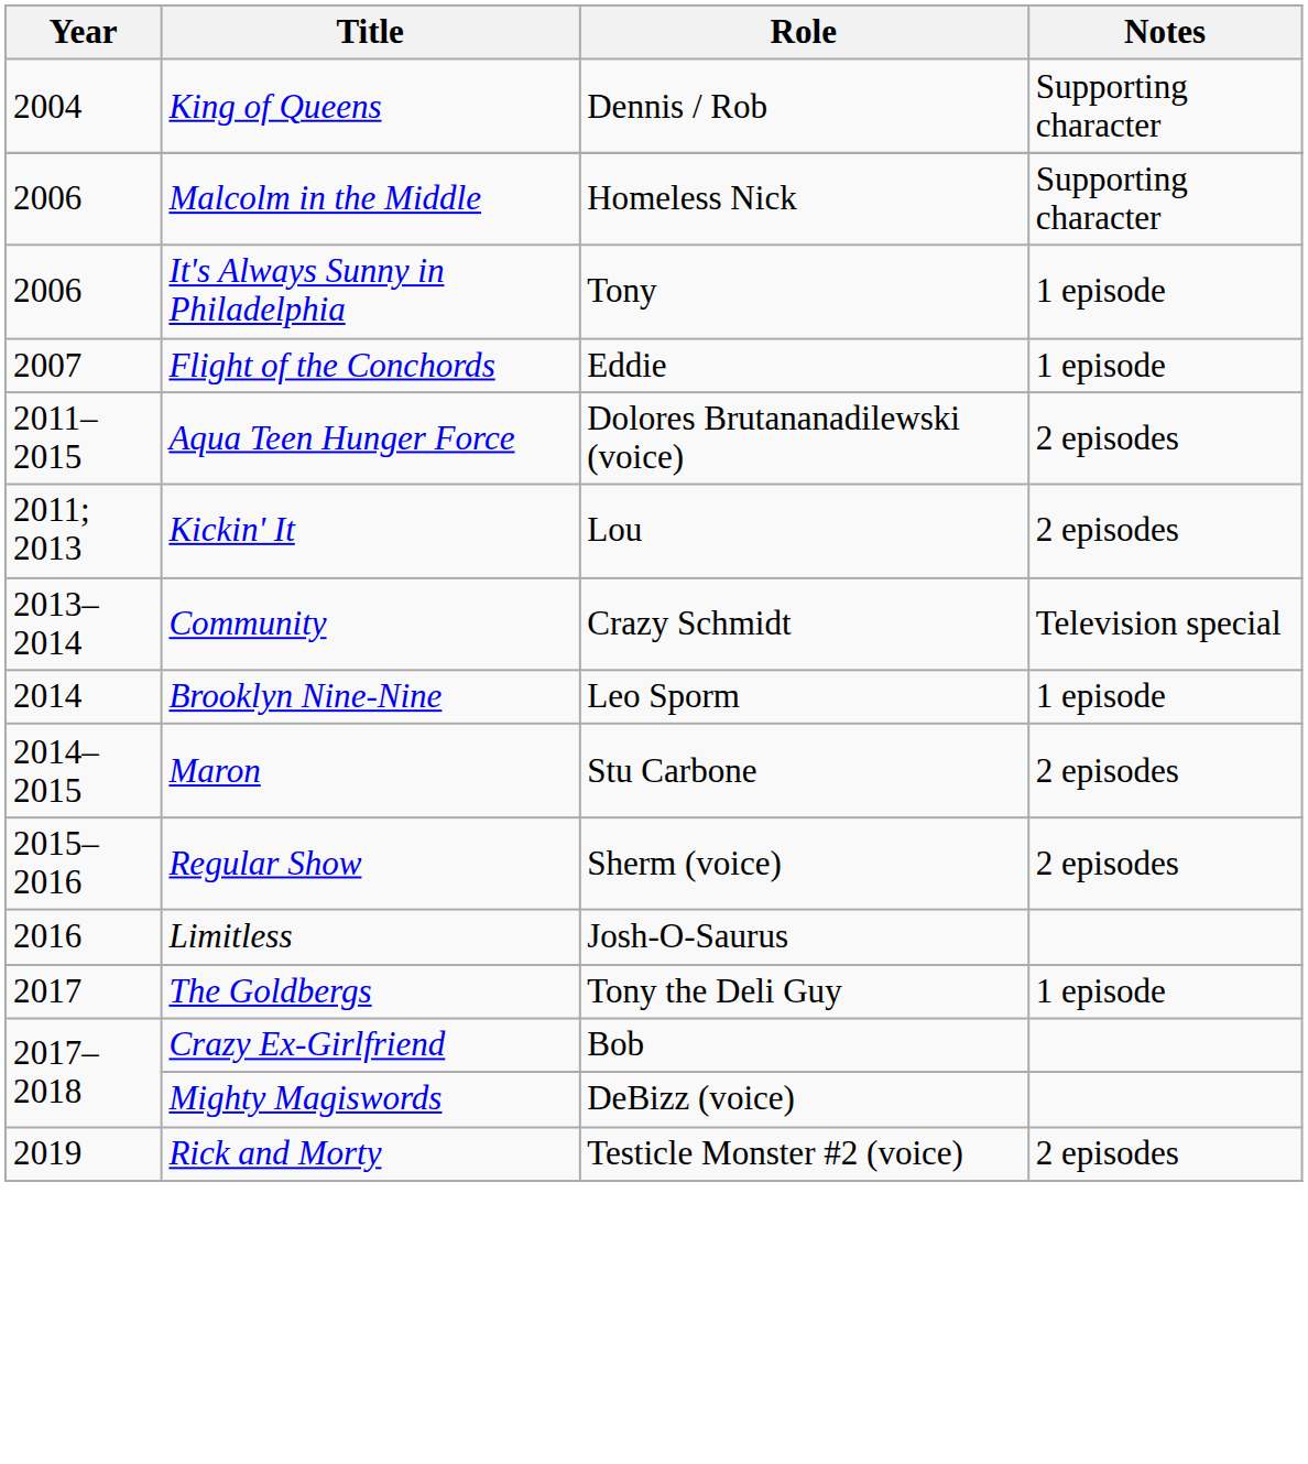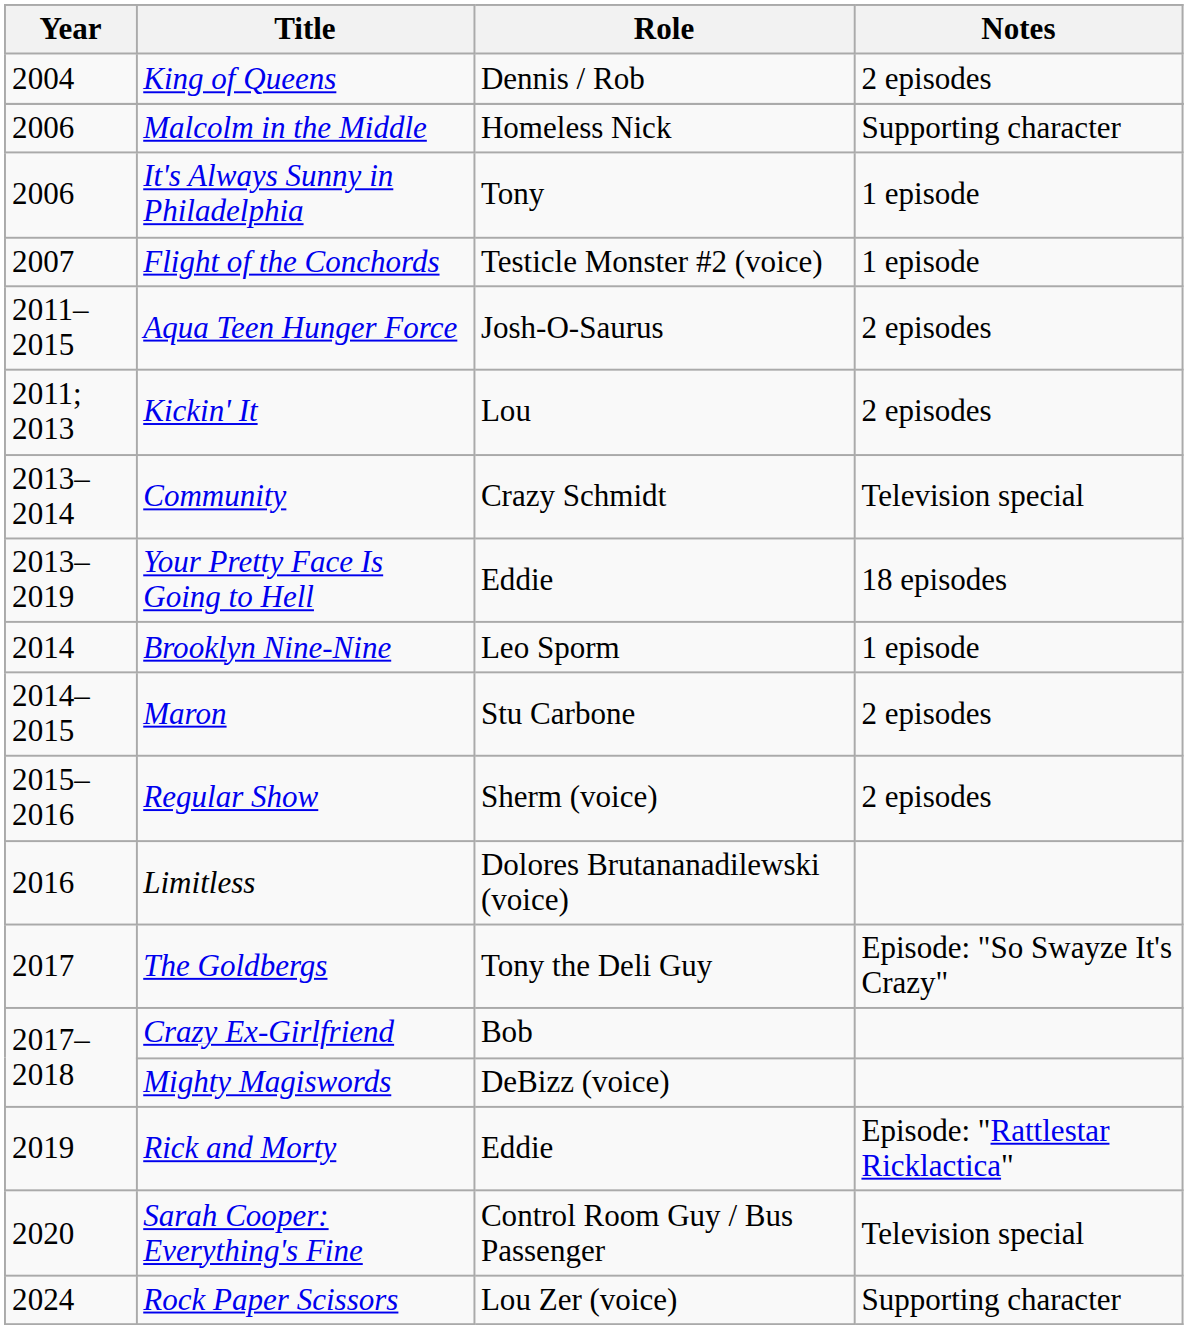 <table class = "wikitable sortable">
 <tr>
 <th>Year</th>
 <th>Title</th>
 <th>Role</th>
 <th>Notes</th>
 </tr>
 <tr>
 <td>2004</td>
 <td><em><a href='#'>King of Queens</a></em></td>
 <td>Dennis / Rob</td>
-<td>Supporting character</td>
+<td>2 episodes</td>
 </tr>
 <tr>
 </tr>
 <tr>
 <td>2006</td>
 <td><em><a href='#'>Malcolm in the Middle</a></em></td>
 <td>Homeless Nick</td>
 <td>Supporting character</td>
 </tr>
 <tr>
 <td>2006</td>
 <td><em><a href='#'>It's Always Sunny in Philadelphia</a></em></td>
 <td>Tony</td>
 <td>1 episode</td>
 </tr>
 <tr>
 <td>2007</td>
 <td><em><a href='#'>Flight of the Conchords</a></em></td>
-<td>Eddie</td>
+<td>Testicle Monster #2 (voice)</td>
 <td>1 episode</td>
 </tr>
 <tr>
 <td>2011–2015</td>
 <td><em><a href='#'>Aqua Teen Hunger Force</a></em></td>
-<td>Dolores Brutananadilewski (voice)</td>
+<td>Josh-O-Saurus</td>
 <td>2 episodes</td>
 </tr>
 <tr>
 <td>2011; 2013</td>
 <td><em><a href='#'>Kickin' It</a></em></td>
 <td>Lou</td>
 <td>2 episodes</td>
 </tr>
 <tr>
 <td>2013–2014</td>
 <td><em><a href='#'>Community</a></em></td>
 <td>Crazy Schmidt</td>
 <td>Television special</td>
+</tr>
+<tr>
+<td>2013–2019</td>
+<td><em><a href='#'>Your Pretty Face Is Going to Hell</a></em></td>
+<td>Eddie</td>
+<td>18 episodes</td>
 </tr>
 <tr>
 <td>2014</td>
 <td><em><a href='#'>Brooklyn Nine-Nine</a></em></td>
 <td>Leo Sporm</td>
 <td>1 episode</td>
 </tr>
 <tr>
 <td>2014–2015</td>
 <td><em><a href='#'>Maron</a></em></td>
 <td>Stu Carbone</td>
 <td>2 episodes</td>
 </tr>
 <tr>
 <td>2015–2016</td>
 <td><em><a href='#'>Regular Show</a></em></td>
 <td>Sherm (voice)</td>
 <td>2 episodes</td>
 </tr>
 <tr>
 <td>2016</td>
 <td><em>Limitless</em></td>
-<td>Josh-O-Saurus</td>
+<td>Dolores Brutananadilewski (voice)</td>
 <td></td>
 </tr>
 <tr>
 <td>2017</td>
 <td><em><a href='#'>The Goldbergs</a></em></td>
 <td>Tony the Deli Guy</td>
-<td>1 episode</td>
+<td>Episode: "So Swayze It's Crazy"</td>
 </tr>
 <tr>
 <td rowspan="2">2017–2018</td>
 <td><em><a href='#'>Crazy Ex-Girlfriend</a></em></td>
 <td>Bob</td>
 <td></td>
 </tr>
 <tr>
 <td><em><a href='#'>Mighty Magiswords</a></em></td>
 <td>DeBizz (voice)</td>
 <td></td>
 </tr>
 <tr>
 <td>2019</td>
 <td><em><a href='#'>Rick and Morty</a></em></td>
-<td>Testicle Monster #2 (voice)</td>
-<td>2 episodes</td>
+<td>Eddie</td>
+<td>Episode: "<a href='#'>Rattlestar Ricklactica</a>"</td>
+</tr>
+<tr>
+<td>2020</td>
+<td><em><a href='#'>Sarah Cooper: Everything's Fine</a></em></td>
+<td>Control Room Guy / Bus Passenger</td>
+<td>Television special</td>
+</tr>
+<tr>
+<td>2024</td>
+<td><em><a href='#'>Rock Paper Scissors</a></em></td>
+<td>Lou Zer (voice)</td>
+<td>Supporting character</td>
 </tr>
 </table>
